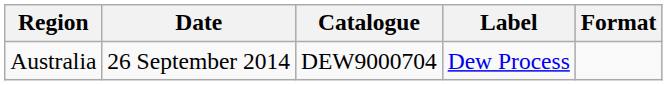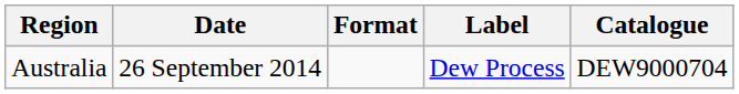 <table class="wikitable plainrowheaders">
 <tr>
 <th scope="col">Region</th>
 <th scope="col">Date</th>
+<th scope="col">Format</th>
+<th scope="col">Label</th>
 <th scope="col">Catalogue</th>
-<th scope="col">Label</th>
-<th scope="col">Format</th>
 </tr>
 <tr>
 <td>Australia</td>
 <td>26 September 2014</td>
+<td></td>
+<td><a href='#'>Dew Process</a></td>
 <td>DEW9000704</td>
-<td><a href='#'>Dew Process</a></td>
-<td></td>
 </tr>
 </table>
